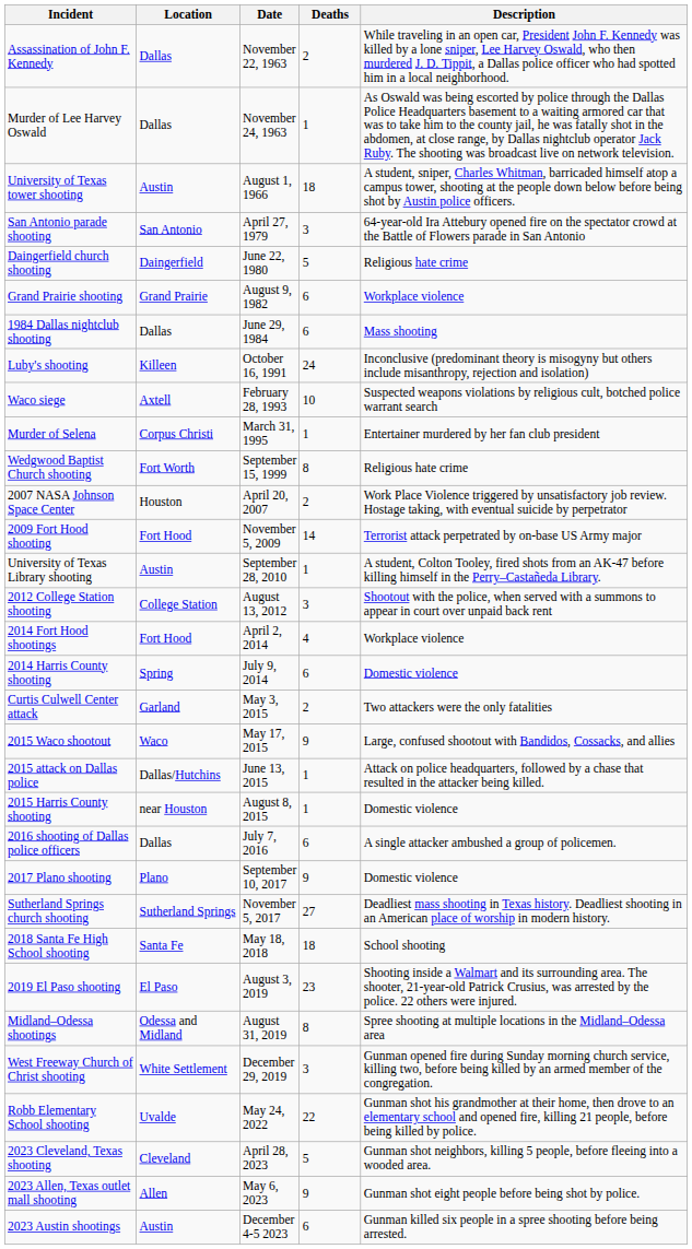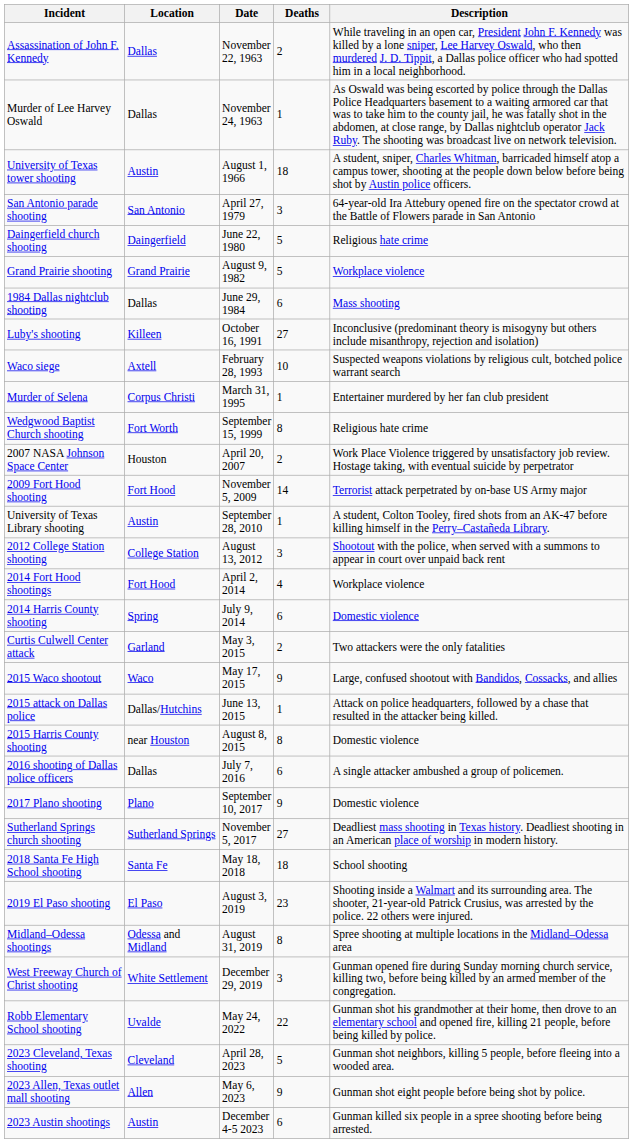 <table class="wikitable sortable">
 <tr>
 <th width="250">Incident</th>
 <th width="150">Location</th>
 <th width="50">Date</th>
 <th width="100">Deaths</th>
 <th width="800">Description</th>
 </tr>
 <tr>
 <td><a href='#'>Assassination of John F. Kennedy</a></td>
 <td><a href='#'>Dallas</a></td>
 <td>November 22, 1963</td>
 <td>2</td>
 <td>While traveling in an open car, <a href='#'>President</a> <a href='#'>John F. Kennedy</a> was killed by a lone <a href='#'>sniper</a>, <a href='#'>Lee Harvey Oswald</a>, who then <a href='#'>murdered</a> <a href='#'>J. D. Tippit</a>, a Dallas police officer who had spotted him in a local neighborhood.</td>
 </tr>
 <tr>
 <td>Murder of Lee Harvey Oswald</td>
 <td>Dallas</td>
 <td>November 24, 1963</td>
 <td>1</td>
 <td>As Oswald was being escorted by police through the Dallas Police Headquarters basement to a waiting armored car that was to take him to the county jail, he was fatally shot in the abdomen, at close range, by Dallas nightclub operator <a href='#'>Jack Ruby</a>. The shooting was broadcast live on network television.</td>
 </tr>
 <tr>
 <td><a href='#'>University of Texas tower shooting</a></td>
 <td><a href='#'>Austin</a></td>
 <td>August 1, 1966</td>
 <td>18</td>
 <td>A student, sniper, <a href='#'>Charles Whitman</a>, barricaded himself atop a campus tower, shooting at the people down below before being shot by <a href='#'>Austin police</a> officers.</td>
 </tr>
 <tr>
 <td><a href='#'>San Antonio parade shooting</a></td>
 <td><a href='#'>San Antonio</a></td>
 <td>April 27, 1979</td>
 <td>3</td>
 <td>64-year-old Ira Attebury opened fire on the spectator crowd at the Battle of Flowers parade in San Antonio</td>
 </tr>
 <tr>
 <td><a href='#'>Daingerfield church shooting</a></td>
 <td><a href='#'>Daingerfield</a></td>
 <td>June 22, 1980</td>
 <td>5</td>
 <td>Religious <a href='#'>hate crime</a></td>
 </tr>
 <tr>
 <td><a href='#'>Grand Prairie shooting</a></td>
 <td><a href='#'>Grand Prairie</a></td>
 <td>August 9, 1982</td>
-<td>6</td>
+<td>5</td>
 <td><a href='#'>Workplace violence</a></td>
 </tr>
 <tr>
 <td><a href='#'>1984 Dallas nightclub shooting</a></td>
 <td>Dallas</td>
 <td>June 29, 1984</td>
 <td>6</td>
 <td><a href='#'>Mass shooting</a></td>
 </tr>
 <tr>
 <td><a href='#'>Luby's shooting</a></td>
 <td><a href='#'>Killeen</a></td>
 <td>October 16, 1991</td>
-<td>24</td>
+<td>27</td>
 <td>Inconclusive (predominant theory is misogyny but others include misanthropy, rejection and isolation)</td>
 </tr>
 <tr>
 <td><a href='#'>Waco siege</a></td>
 <td><a href='#'>Axtell</a></td>
 <td>February 28, 1993</td>
 <td>10</td>
 <td>Suspected weapons violations by religious cult, botched police warrant search</td>
 </tr>
 <tr>
 <td><a href='#'>Murder of Selena</a></td>
 <td><a href='#'>Corpus Christi</a></td>
 <td>March 31, 1995</td>
 <td>1</td>
 <td>Entertainer murdered by her fan club president</td>
 </tr>
 <tr>
 <td><a href='#'>Wedgwood Baptist Church shooting</a></td>
 <td><a href='#'>Fort Worth</a></td>
 <td>September 15, 1999</td>
 <td>8</td>
 <td>Religious hate crime</td>
 </tr>
 <tr>
 <td>2007 NASA <a href='#'>Johnson Space Center</a></td>
 <td>Houston</td>
 <td>April 20, 2007</td>
 <td>2</td>
 <td>Work Place Violence triggered by unsatisfactory job review. Hostage taking, with eventual suicide by perpetrator</td>
 </tr>
 <tr>
 <td><a href='#'>2009 Fort Hood shooting</a></td>
 <td><a href='#'>Fort Hood</a></td>
 <td>November 5, 2009</td>
 <td>14</td>
 <td><a href='#'>Terrorist</a> attack perpetrated by on-base US Army major</td>
 </tr>
 <tr>
 <td>University of Texas Library shooting</td>
 <td><a href='#'>Austin</a></td>
 <td>September 28, 2010</td>
 <td>1</td>
 <td>A student, Colton Tooley, fired shots from an AK-47 before killing himself in the <a href='#'>Perry–Castañeda Library</a>.</td>
 </tr>
 <tr>
 <td><a href='#'>2012 College Station shooting</a></td>
 <td><a href='#'>College Station</a></td>
 <td>August 13, 2012</td>
 <td>3</td>
 <td><a href='#'>Shootout</a> with the police, when served with a summons to appear in court over unpaid back rent</td>
 </tr>
 <tr>
 <td><a href='#'>2014 Fort Hood shootings</a></td>
 <td><a href='#'>Fort Hood</a></td>
 <td>April 2, 2014</td>
 <td>4</td>
 <td>Workplace violence</td>
 </tr>
 <tr>
 <td><a href='#'>2014 Harris County shooting</a></td>
 <td><a href='#'>Spring</a></td>
 <td>July 9, 2014</td>
 <td>6</td>
 <td><a href='#'>Domestic violence</a></td>
 </tr>
 <tr>
 <td><a href='#'>Curtis Culwell Center attack</a></td>
 <td><a href='#'>Garland</a></td>
 <td>May 3, 2015</td>
 <td>2</td>
 <td>Two attackers were the only fatalities</td>
 </tr>
 <tr>
 <td><a href='#'>2015 Waco shootout</a></td>
 <td><a href='#'>Waco</a></td>
 <td>May 17, 2015</td>
 <td>9</td>
 <td>Large, confused shootout with <a href='#'>Bandidos</a>, <a href='#'>Cossacks</a>, and allies</td>
 </tr>
 <tr>
 <td><a href='#'>2015 attack on Dallas police</a></td>
 <td>Dallas/<a href='#'>Hutchins</a></td>
 <td>June 13, 2015</td>
 <td>1</td>
 <td>Attack on police headquarters, followed by a chase that resulted in the attacker being killed.</td>
 </tr>
 <tr>
 <td><a href='#'>2015 Harris County shooting</a></td>
 <td>near <a href='#'>Houston</a></td>
 <td>August 8, 2015</td>
-<td>1</td>
+<td>8</td>
 <td>Domestic violence</td>
 </tr>
 <tr>
 <td><a href='#'>2016 shooting of Dallas police officers</a></td>
 <td>Dallas</td>
 <td>July 7, 2016</td>
 <td>6</td>
 <td>A single attacker ambushed a group of policemen.</td>
 </tr>
 <tr>
 <td><a href='#'>2017 Plano shooting</a></td>
 <td><a href='#'>Plano</a></td>
 <td>September 10, 2017</td>
 <td>9</td>
 <td>Domestic violence</td>
 </tr>
 <tr>
 <td><a href='#'>Sutherland Springs church shooting</a></td>
 <td><a href='#'>Sutherland Springs</a></td>
 <td>November 5, 2017</td>
 <td>27</td>
 <td>Deadliest <a href='#'>mass shooting</a> in <a href='#'>Texas history</a>. Deadliest shooting in an American <a href='#'>place of worship</a> in modern history.</td>
 </tr>
 <tr>
 <td><a href='#'>2018 Santa Fe High School shooting</a></td>
 <td><a href='#'>Santa Fe</a></td>
 <td>May 18, 2018</td>
 <td>18</td>
 <td>School shooting</td>
 </tr>
 <tr>
 <td><a href='#'>2019 El Paso shooting</a></td>
 <td><a href='#'>El Paso</a></td>
 <td>August 3, 2019</td>
 <td>23</td>
 <td>Shooting inside a <a href='#'>Walmart</a> and its surrounding area. The shooter, 21-year-old Patrick Crusius, was arrested by the police. 22 others were injured.</td>
 </tr>
 <tr>
 <td><a href='#'>Midland–Odessa shootings</a></td>
 <td><a href='#'>Odessa</a> and <a href='#'>Midland</a></td>
 <td>August 31, 2019</td>
 <td>8</td>
 <td>Spree shooting at multiple locations in the <a href='#'>Midland–Odessa</a> area</td>
 </tr>
 <tr>
 <td><a href='#'>West Freeway Church of Christ shooting</a></td>
 <td><a href='#'>White Settlement</a></td>
 <td>December 29, 2019</td>
 <td>3</td>
 <td>Gunman opened fire during Sunday morning church service, killing two, before being killed by an armed member of the congregation.</td>
 </tr>
 <tr>
 <td><a href='#'>Robb Elementary School shooting</a></td>
 <td><a href='#'>Uvalde</a></td>
 <td>May 24, 2022</td>
 <td>22</td>
 <td>Gunman shot his grandmother at their home, then drove to an <a href='#'>elementary school</a> and opened fire, killing 21 people, before being killed by police.</td>
 </tr>
 <tr>
 <td><a href='#'>2023 Cleveland, Texas shooting</a></td>
 <td><a href='#'>Cleveland</a></td>
 <td>April 28, 2023</td>
 <td>5</td>
 <td>Gunman shot neighbors, killing 5 people, before fleeing into a wooded area.</td>
 </tr>
 <tr>
 <td><a href='#'>2023 Allen, Texas outlet mall shooting</a></td>
 <td><a href='#'>Allen</a></td>
 <td>May 6, 2023</td>
 <td>9</td>
 <td>Gunman shot eight people before being shot by police.</td>
 </tr>
 <tr>
 <td><a href='#'>2023 Austin shootings</a></td>
 <td><a href='#'>Austin</a></td>
 <td>December 4-5 2023</td>
 <td>6</td>
 <td>Gunman killed six people in a spree shooting before being arrested.</td>
 </tr>
 </table>
